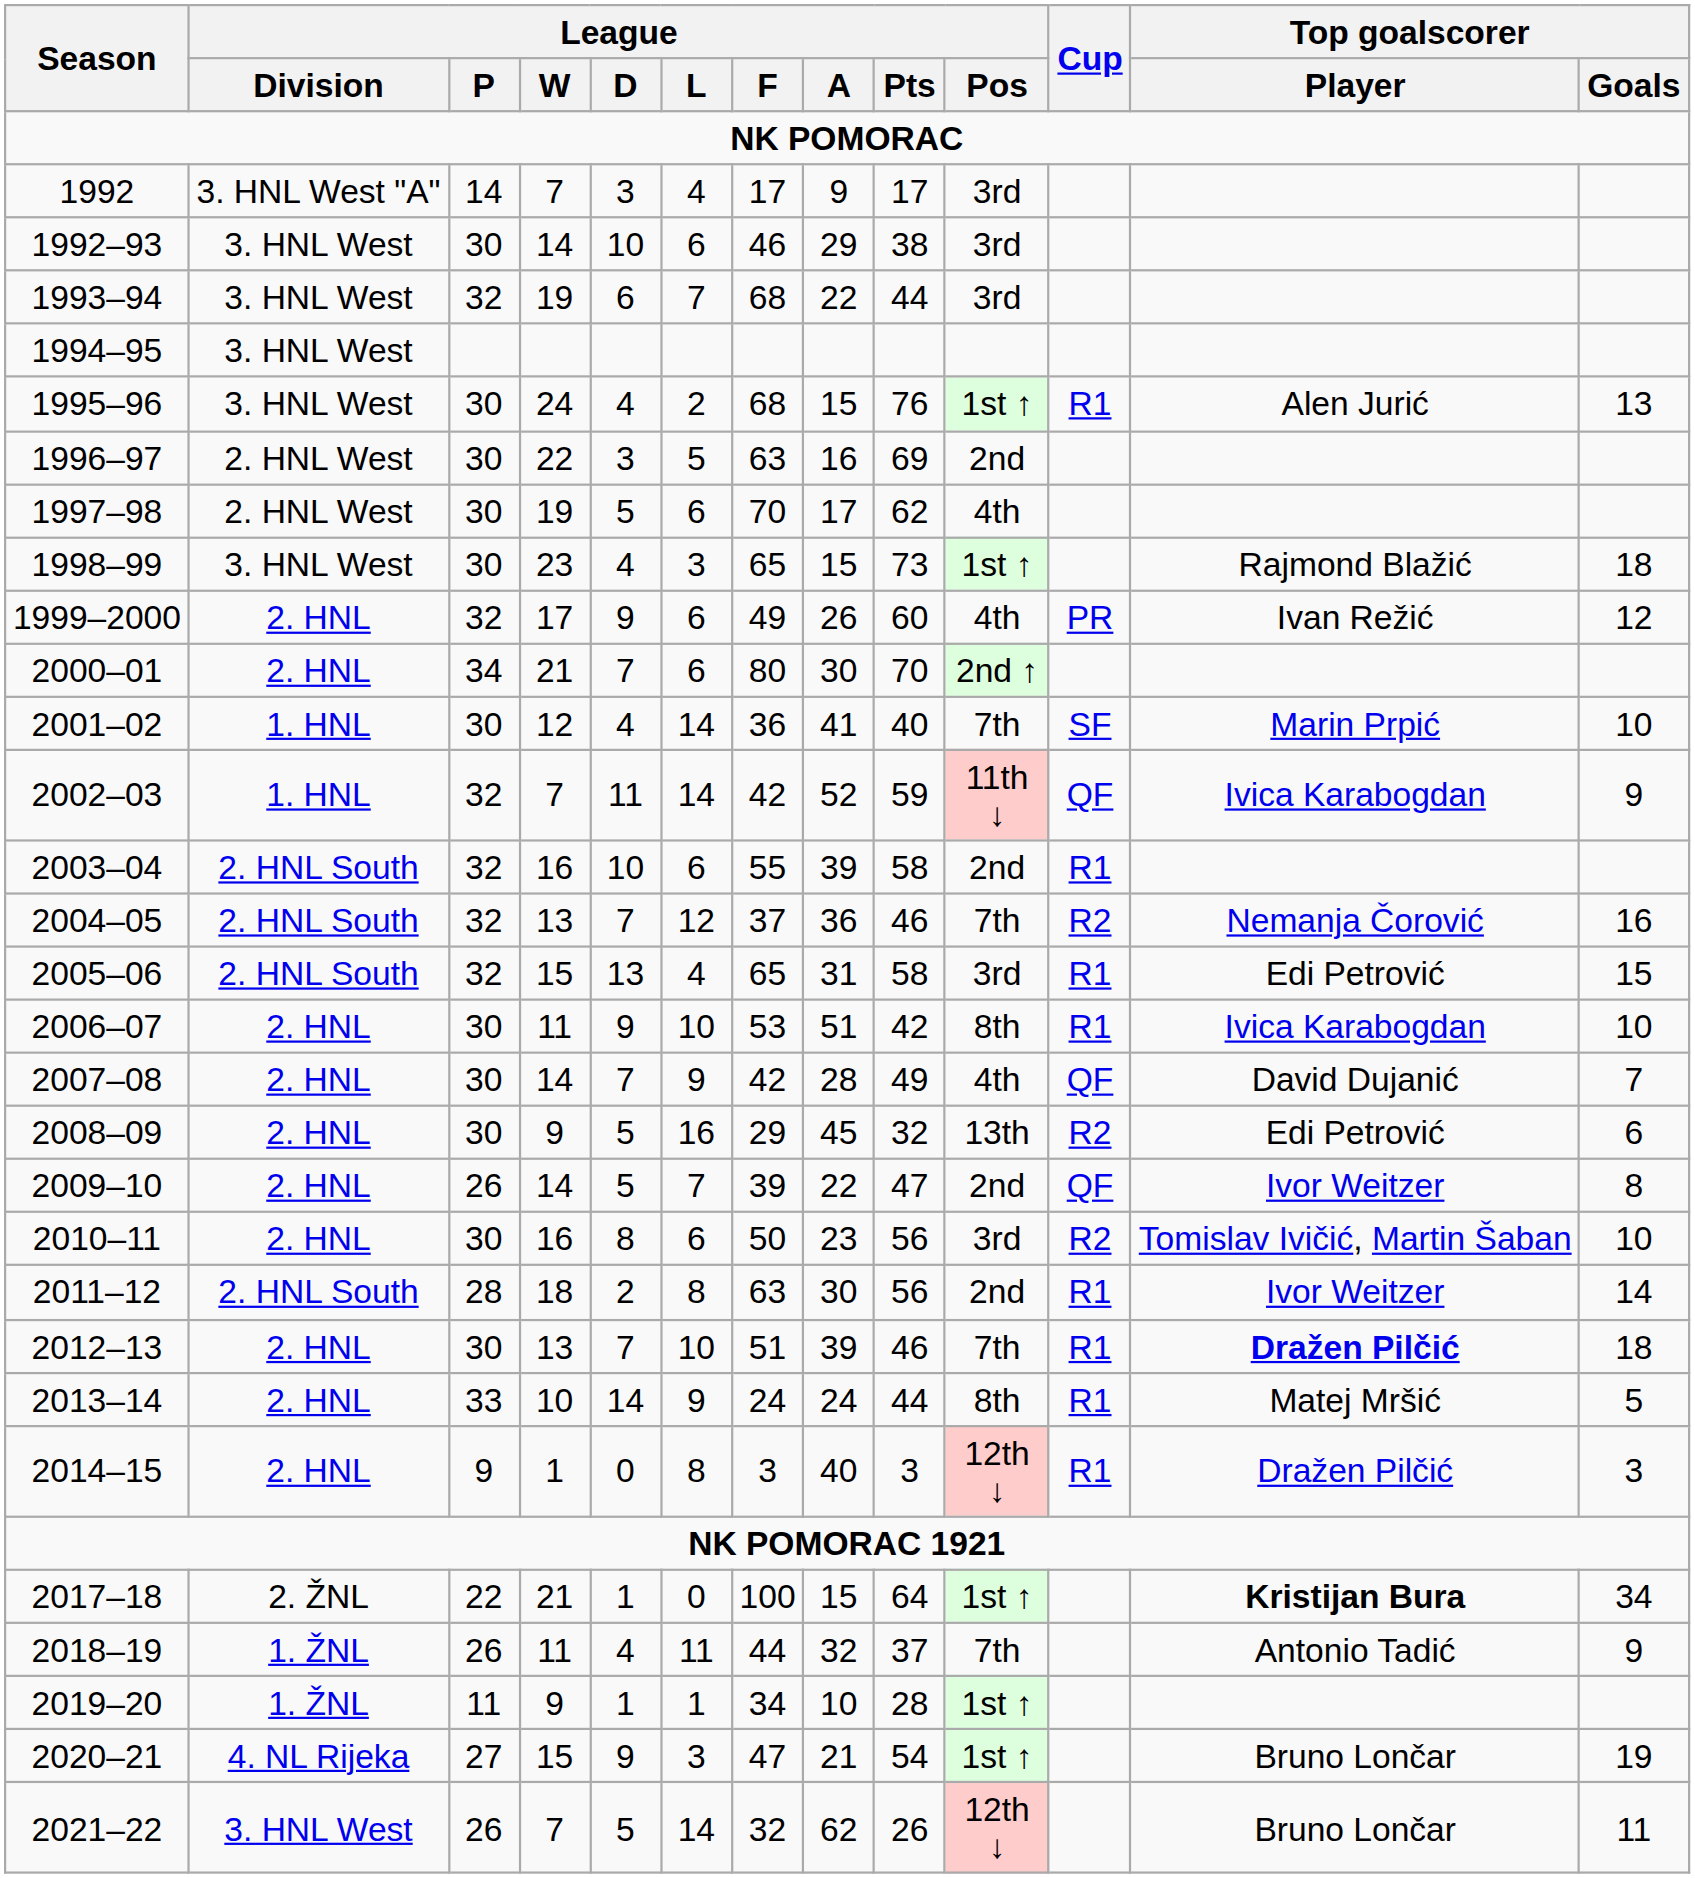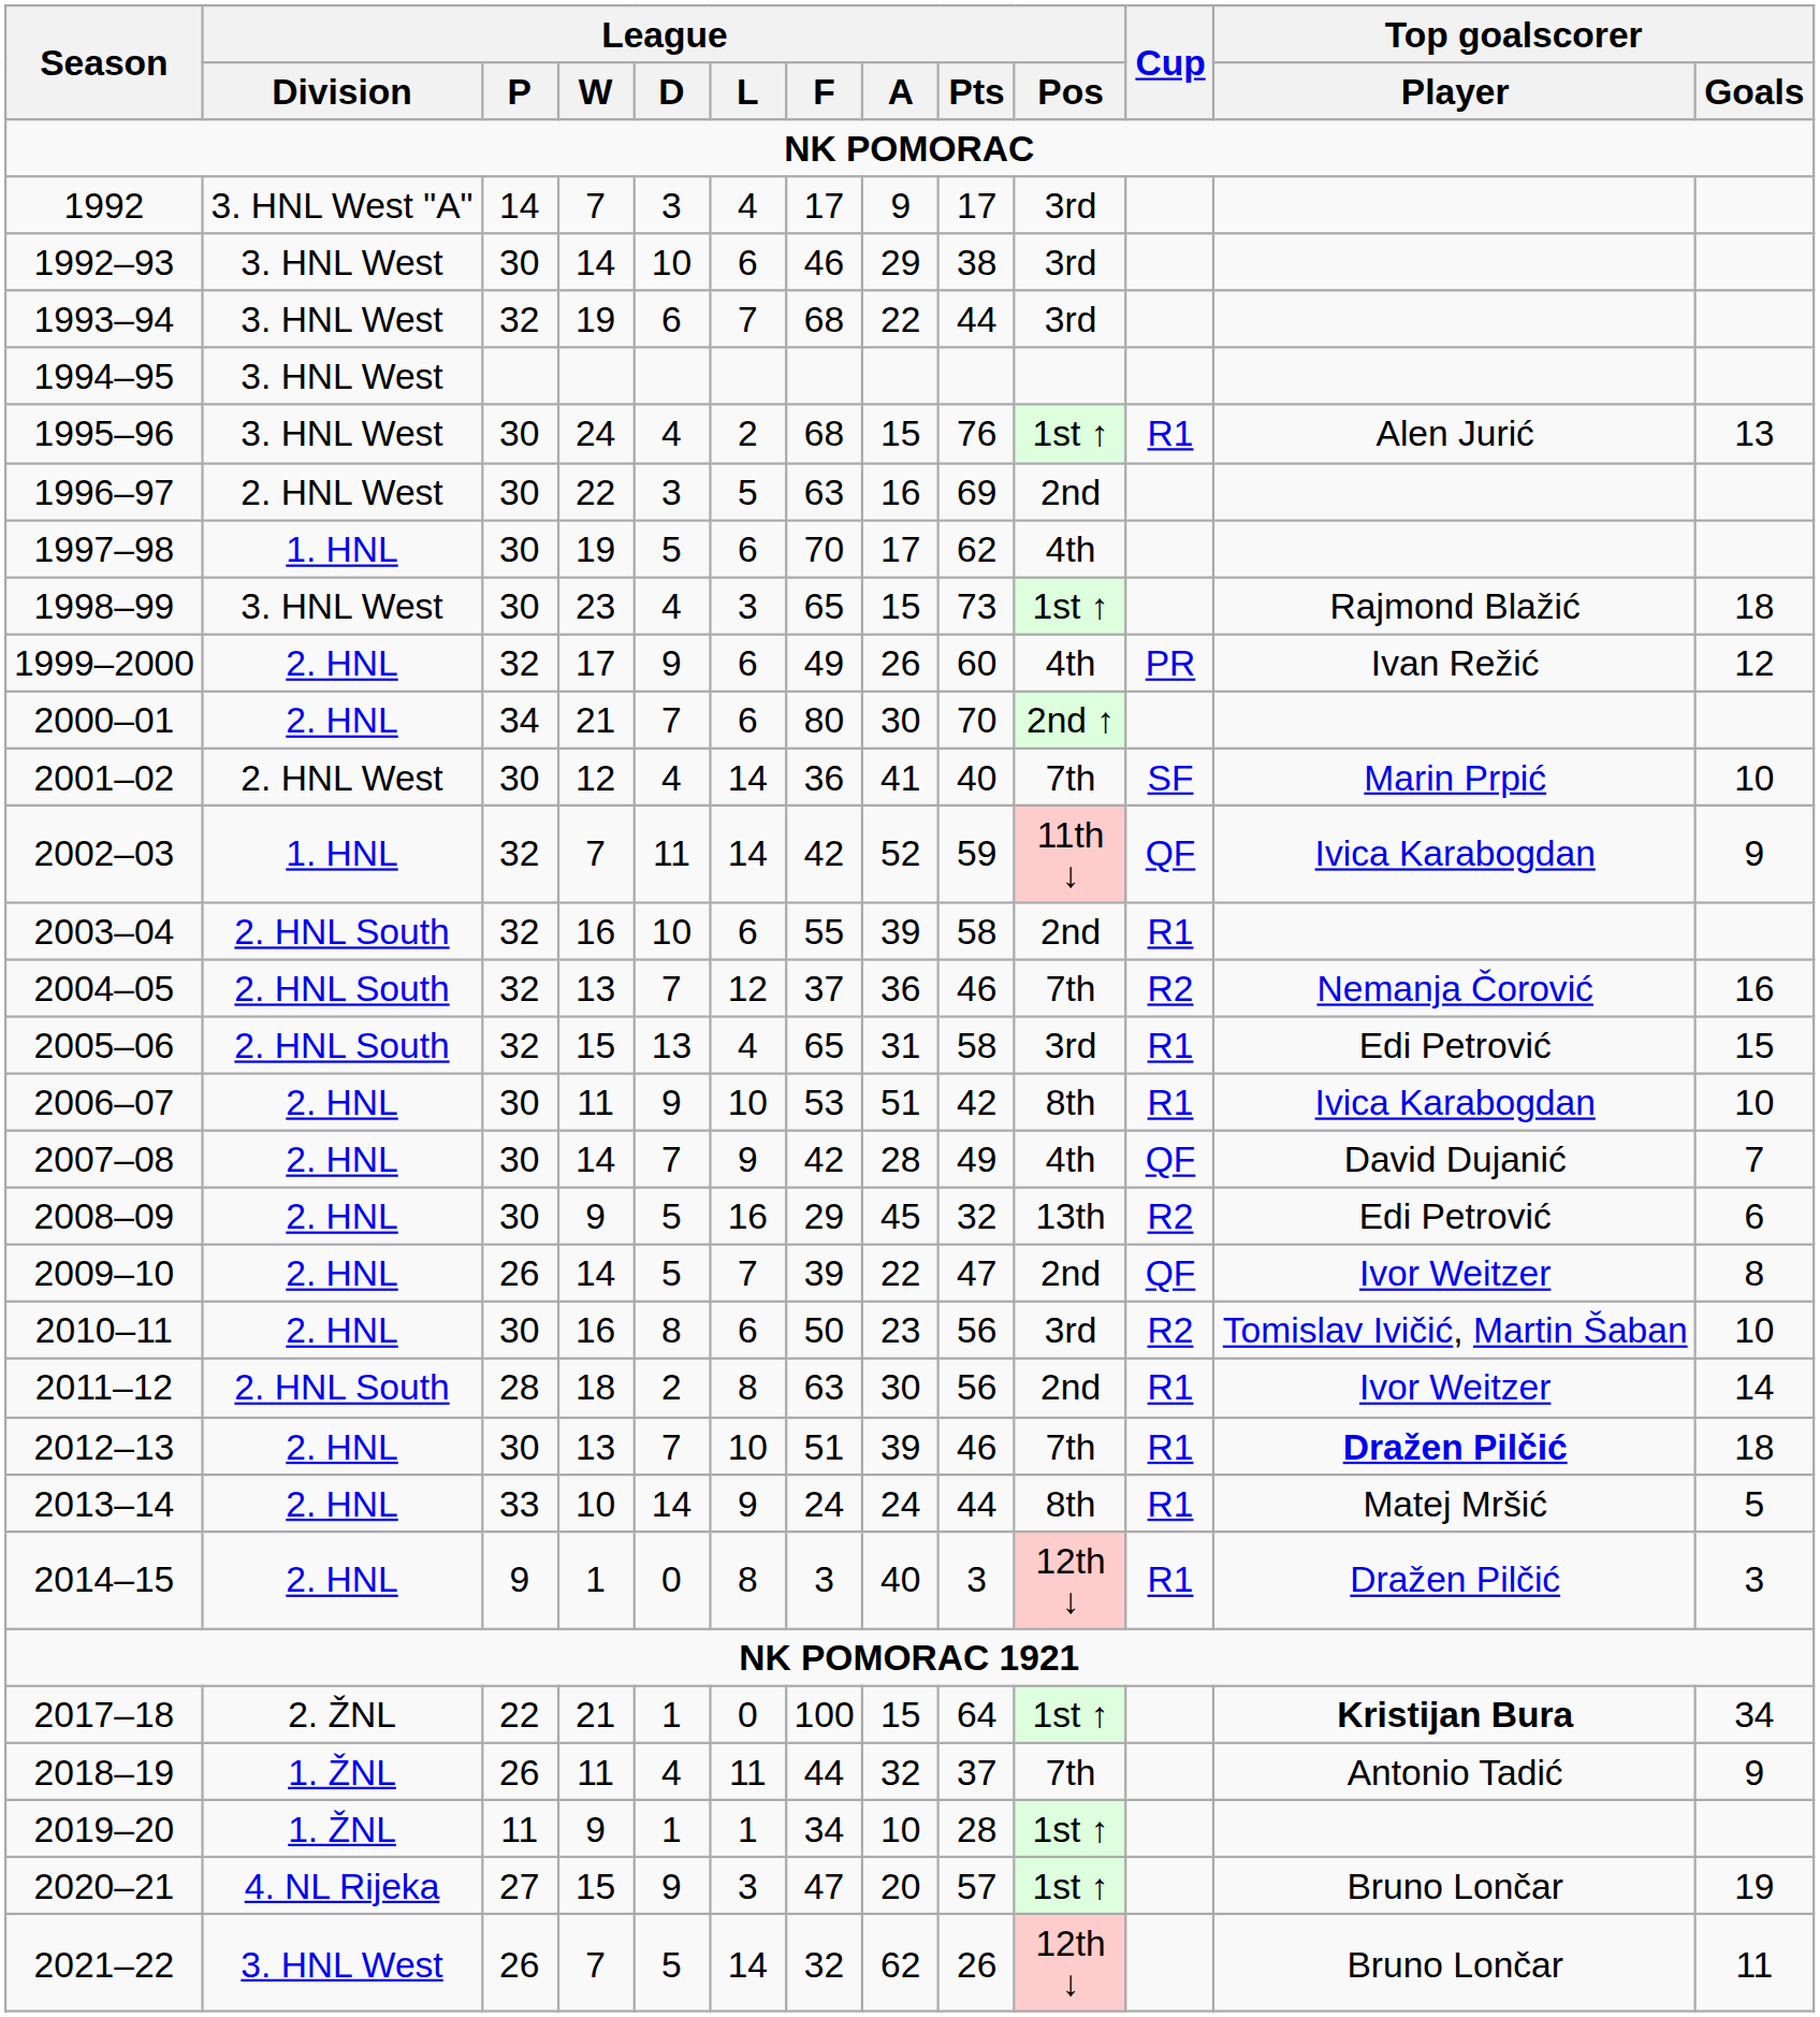 <table class="wikitable" style="font-size:95%; text-align: center;">
 <tr>
 <th rowspan=2>Season</th>
 <th colspan=9>League</th>
 <th rowspan=2 width="30"><a href='#'>Cup</a></th>
 <th colspan=2 width="200">Top goalscorer</th>
 </tr>
 <tr>
 <th>Division</th>
 <th width="25">P</th>
 <th width="25">W</th>
 <th width="25">D</th>
 <th width="25">L</th>
 <th width="25">F</th>
 <th width="25">A</th>
 <th width="25">Pts</th>
 <th width="40">Pos</th>
 <th>Player</th>
 <th>Goals</th>
 </tr>
 <tr>
 <td colspan="13"><strong>NK POMORAC</strong></td>
 </tr>
 <tr>
 <td>1992</td>
 <td>3. HNL West "A"</td>
 <td>14</td>
 <td>7</td>
 <td>3</td>
 <td>4</td>
 <td>17</td>
 <td>9</td>
 <td>17</td>
 <td>3rd</td>
 <td></td>
 <td></td>
 <td></td>
 </tr>
 <tr>
 <td>1992–93</td>
 <td>3. HNL West</td>
 <td>30</td>
 <td>14</td>
 <td>10</td>
 <td>6</td>
 <td>46</td>
 <td>29</td>
 <td>38</td>
 <td>3rd</td>
 <td></td>
 <td></td>
 <td></td>
 </tr>
 <tr>
 <td>1993–94</td>
 <td>3. HNL West</td>
 <td>32</td>
 <td>19</td>
 <td>6</td>
 <td>7</td>
 <td>68</td>
 <td>22</td>
 <td>44</td>
 <td>3rd</td>
 <td></td>
 <td></td>
 <td></td>
 </tr>
 <tr>
 <td>1994–95</td>
 <td>3. HNL West</td>
 <td></td>
 <td></td>
 <td></td>
 <td></td>
 <td></td>
 <td></td>
 <td></td>
 <td></td>
 <td></td>
 <td></td>
 <td></td>
 </tr>
 <tr>
 <td>1995–96</td>
 <td>3. HNL West</td>
 <td>30</td>
 <td>24</td>
 <td>4</td>
 <td>2</td>
 <td>68</td>
 <td>15</td>
 <td>76</td>
 <td bgcolor="#DDFFDD">1st ↑</td>
 <td><a href='#'>R1</a></td>
 <td>Alen Jurić</td>
 <td>13</td>
 </tr>
 <tr>
 <td>1996–97</td>
 <td>2. HNL West</td>
 <td>30</td>
 <td>22</td>
 <td>3</td>
 <td>5</td>
 <td>63</td>
 <td>16</td>
 <td>69</td>
 <td>2nd</td>
 <td></td>
 <td></td>
 <td></td>
 </tr>
 <tr>
 <td>1997–98</td>
-<td>2. HNL West</td>
+<td><a href='#'>1. HNL</a></td>
 <td>30</td>
 <td>19</td>
 <td>5</td>
 <td>6</td>
 <td>70</td>
 <td>17</td>
 <td>62</td>
 <td>4th</td>
 <td></td>
 <td></td>
 <td></td>
 </tr>
 <tr>
 <td>1998–99</td>
 <td>3. HNL West</td>
 <td>30</td>
 <td>23</td>
 <td>4</td>
 <td>3</td>
 <td>65</td>
 <td>15</td>
 <td>73</td>
 <td bgcolor="#DDFFDD">1st ↑</td>
 <td></td>
 <td>Rajmond Blažić</td>
 <td>18</td>
 </tr>
 <tr>
 <td>1999–2000</td>
 <td><a href='#'>2. HNL</a></td>
 <td>32</td>
 <td>17</td>
 <td>9</td>
 <td>6</td>
 <td>49</td>
 <td>26</td>
 <td>60</td>
 <td>4th</td>
 <td><a href='#'>PR</a></td>
 <td>Ivan Režić</td>
 <td>12</td>
 </tr>
 <tr>
 <td>2000–01</td>
 <td><a href='#'>2. HNL</a></td>
 <td>34</td>
 <td>21</td>
 <td>7</td>
 <td>6</td>
 <td>80</td>
 <td>30</td>
 <td>70</td>
 <td bgcolor="#DDFFDD">2nd ↑</td>
 <td></td>
 <td></td>
 <td></td>
 </tr>
 <tr>
 <td>2001–02</td>
-<td><a href='#'>1. HNL</a></td>
+<td>2. HNL West</td>
 <td>30</td>
 <td>12</td>
 <td>4</td>
 <td>14</td>
 <td>36</td>
 <td>41</td>
 <td>40</td>
 <td>7th</td>
 <td><a href='#'>SF</a></td>
 <td><a href='#'>Marin Prpić</a></td>
 <td>10</td>
 </tr>
 <tr>
 <td>2002–03</td>
 <td><a href='#'>1. HNL</a></td>
 <td>32</td>
 <td>7</td>
 <td>11</td>
 <td>14</td>
 <td>42</td>
 <td>52</td>
 <td>59</td>
 <td bgcolor="#FFCCCC">11th ↓</td>
 <td><a href='#'>QF</a></td>
 <td><a href='#'>Ivica Karabogdan</a></td>
 <td>9</td>
 </tr>
 <tr>
 <td>2003–04</td>
 <td><a href='#'>2. HNL South</a></td>
 <td>32</td>
 <td>16</td>
 <td>10</td>
 <td>6</td>
 <td>55</td>
 <td>39</td>
 <td>58</td>
 <td>2nd</td>
 <td><a href='#'>R1</a></td>
 <td></td>
 <td></td>
 </tr>
 <tr>
 <td>2004–05</td>
 <td><a href='#'>2. HNL South</a></td>
 <td>32</td>
 <td>13</td>
 <td>7</td>
 <td>12</td>
 <td>37</td>
 <td>36</td>
 <td>46</td>
 <td>7th</td>
 <td><a href='#'>R2</a></td>
 <td><a href='#'>Nemanja Čorović</a></td>
 <td>16</td>
 </tr>
 <tr>
 <td>2005–06</td>
 <td><a href='#'>2. HNL South</a></td>
 <td>32</td>
 <td>15</td>
 <td>13</td>
 <td>4</td>
 <td>65</td>
 <td>31</td>
 <td>58</td>
 <td>3rd</td>
 <td><a href='#'>R1</a></td>
 <td>Edi Petrović</td>
 <td>15</td>
 </tr>
 <tr>
 <td>2006–07</td>
 <td><a href='#'>2. HNL</a></td>
 <td>30</td>
 <td>11</td>
 <td>9</td>
 <td>10</td>
 <td>53</td>
 <td>51</td>
 <td>42</td>
 <td>8th</td>
 <td><a href='#'>R1</a></td>
 <td><a href='#'>Ivica Karabogdan</a></td>
 <td>10</td>
 </tr>
 <tr>
 <td>2007–08</td>
 <td><a href='#'>2. HNL</a></td>
 <td>30</td>
 <td>14</td>
 <td>7</td>
 <td>9</td>
 <td>42</td>
 <td>28</td>
 <td>49</td>
 <td>4th</td>
 <td><a href='#'>QF</a></td>
 <td>David Dujanić</td>
 <td>7</td>
 </tr>
 <tr>
 <td>2008–09</td>
 <td><a href='#'>2. HNL</a></td>
 <td>30</td>
 <td>9</td>
 <td>5</td>
 <td>16</td>
 <td>29</td>
 <td>45</td>
 <td>32</td>
 <td>13th</td>
 <td><a href='#'>R2</a></td>
 <td>Edi Petrović</td>
 <td>6</td>
 </tr>
 <tr>
 <td>2009–10</td>
 <td><a href='#'>2. HNL</a></td>
 <td>26</td>
 <td>14</td>
 <td>5</td>
 <td>7</td>
 <td>39</td>
 <td>22</td>
 <td>47</td>
 <td>2nd</td>
 <td><a href='#'>QF</a></td>
 <td><a href='#'>Ivor Weitzer</a></td>
 <td>8</td>
 </tr>
 <tr>
 <td>2010–11</td>
 <td><a href='#'>2. HNL</a></td>
 <td>30</td>
 <td>16</td>
 <td>8</td>
 <td>6</td>
 <td>50</td>
 <td>23</td>
 <td>56</td>
 <td>3rd</td>
 <td><a href='#'>R2</a></td>
 <td><a href='#'>Tomislav Ivičić</a>, <a href='#'>Martin Šaban</a></td>
 <td>10</td>
 </tr>
 <tr>
 <td>2011–12</td>
 <td><a href='#'>2. HNL South</a></td>
 <td>28</td>
 <td>18</td>
 <td>2</td>
 <td>8</td>
 <td>63</td>
 <td>30</td>
 <td>56</td>
 <td>2nd</td>
 <td><a href='#'>R1</a></td>
 <td><a href='#'>Ivor Weitzer</a></td>
 <td>14</td>
 </tr>
 <tr>
 <td>2012–13</td>
 <td><a href='#'>2. HNL</a></td>
 <td>30</td>
 <td>13</td>
 <td>7</td>
 <td>10</td>
 <td>51</td>
 <td>39</td>
 <td>46</td>
 <td>7th</td>
 <td><a href='#'>R1</a></td>
 <td><strong><a href='#'>Dražen Pilčić</a></strong></td>
 <td>18</td>
 </tr>
 <tr>
 <td>2013–14</td>
 <td><a href='#'>2. HNL</a></td>
 <td>33</td>
 <td>10</td>
 <td>14</td>
 <td>9</td>
 <td>24</td>
 <td>24</td>
 <td>44</td>
 <td>8th</td>
 <td><a href='#'>R1</a></td>
 <td>Matej Mršić</td>
 <td>5</td>
 </tr>
 <tr>
 <td>2014–15</td>
 <td><a href='#'>2. HNL</a></td>
 <td>9</td>
 <td>1</td>
 <td>0</td>
 <td>8</td>
 <td>3</td>
 <td>40</td>
 <td>3</td>
 <td bgcolor="#FFCCCC">12th ↓</td>
 <td><a href='#'>R1</a></td>
 <td><a href='#'>Dražen Pilčić</a></td>
 <td>3</td>
 </tr>
 <tr>
 <td colspan="13"><strong>NK POMORAC 1921</strong></td>
 </tr>
 <tr>
 <td>2017–18</td>
 <td>2. ŽNL</td>
 <td>22</td>
 <td>21</td>
 <td>1</td>
 <td>0</td>
 <td>100</td>
 <td>15</td>
 <td>64</td>
 <td bgcolor="#DDFFDD">1st ↑</td>
 <td></td>
 <td><strong>Kristijan Bura</strong></td>
 <td>34</td>
 </tr>
 <tr>
 <td>2018–19</td>
 <td><a href='#'>1. ŽNL</a></td>
 <td>26</td>
 <td>11</td>
 <td>4</td>
 <td>11</td>
 <td>44</td>
 <td>32</td>
 <td>37</td>
 <td>7th</td>
 <td></td>
 <td>Antonio Tadić</td>
 <td>9</td>
 </tr>
 <tr>
 <td>2019–20</td>
 <td><a href='#'>1. ŽNL</a></td>
 <td>11</td>
 <td>9</td>
 <td>1</td>
 <td>1</td>
 <td>34</td>
 <td>10</td>
 <td>28</td>
 <td bgcolor="#DDFFDD">1st ↑</td>
 <td></td>
 <td></td>
 <td></td>
 </tr>
 <tr>
 <td>2020–21</td>
 <td><a href='#'>4. NL Rijeka</a></td>
 <td>27</td>
 <td>15</td>
 <td>9</td>
 <td>3</td>
 <td>47</td>
-<td>21</td>
-<td>54</td>
+<td>20</td>
+<td>57</td>
 <td bgcolor="#DDFFDD">1st ↑</td>
 <td></td>
 <td>Bruno Lončar</td>
 <td>19</td>
 </tr>
 <tr>
 <td>2021–22</td>
 <td><a href='#'>3. HNL West</a></td>
 <td>26</td>
 <td>7</td>
 <td>5</td>
 <td>14</td>
 <td>32</td>
 <td>62</td>
 <td>26</td>
 <td bgcolor="#FFCCCC">12th ↓</td>
 <td></td>
 <td>Bruno Lončar</td>
 <td>11</td>
 </tr>
 </table>
